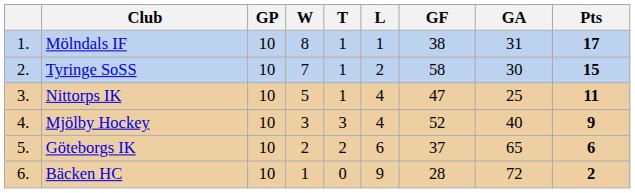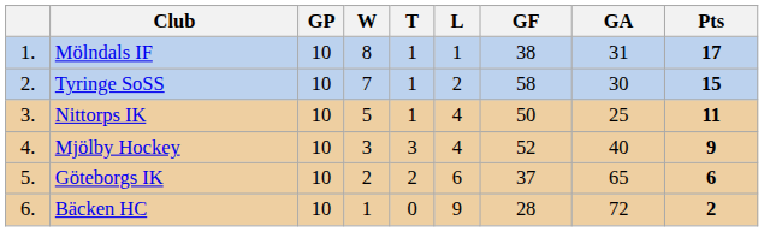 <table class="wikitable">
 <tr>
 <th width="30"></th>
 <th width="200">Club</th>
 <th width="30">GP</th>
 <th width="30">W</th>
 <th width="30">T</th>
 <th width="30">L</th>
 <th width="70">GF</th>
 <th width="70">GA</th>
 <th width="70">Pts</th>
 </tr>
 <tr bgcolor="#BCD2EE" align="center">
 <td>1.</td>
 <td align="left"><a href='#'>Mölndals IF</a></td>
 <td>10</td>
 <td>8</td>
 <td>1</td>
 <td>1</td>
 <td>38</td>
 <td>31</td>
 <td><strong>17</strong></td>
 </tr>
 <tr bgcolor="#BCD2EE" align="center">
 <td>2.</td>
 <td align="left"><a href='#'>Tyringe SoSS</a></td>
 <td>10</td>
 <td>7</td>
 <td>1</td>
 <td>2</td>
 <td>58</td>
 <td>30</td>
 <td><strong>15</strong></td>
 </tr>
 <tr bgcolor="#EECFA1" align="center">
 <td>3.</td>
 <td align="left"><a href='#'>Nittorps IK</a></td>
 <td>10</td>
 <td>5</td>
 <td>1</td>
 <td>4</td>
-<td>47</td>
+<td>50</td>
 <td>25</td>
 <td><strong>11</strong></td>
 </tr>
 <tr bgcolor="#EECFA1" align="center">
 <td>4.</td>
 <td align="left"><a href='#'>Mjölby Hockey</a></td>
 <td>10</td>
 <td>3</td>
 <td>3</td>
 <td>4</td>
 <td>52</td>
 <td>40</td>
 <td><strong>9</strong></td>
 </tr>
 <tr bgcolor="#EECFA1" align="center">
 <td>5.</td>
 <td align="left"><a href='#'>Göteborgs IK</a></td>
 <td>10</td>
 <td>2</td>
 <td>2</td>
 <td>6</td>
 <td>37</td>
 <td>65</td>
 <td><strong>6</strong></td>
 </tr>
 <tr bgcolor="#EECFA1" align="center">
 <td>6.</td>
 <td align="left"><a href='#'>Bäcken HC</a></td>
 <td>10</td>
 <td>1</td>
 <td>0</td>
 <td>9</td>
 <td>28</td>
 <td>72</td>
 <td><strong>2</strong></td>
 </tr>
 </table>
